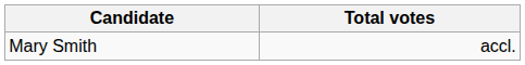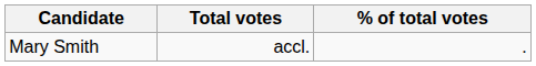 <table style="width:475px;" class="wikitable">
 <tr bgcolor="#EEEEEE">
 <th align="left">Candidate</th>
 <th align="right">Total votes</th>
+<th align="right">% of total votes</th>
 </tr>
 <tr>
 <td align="left">Mary Smith</td>
 <td align="right">accl.</td>
+<td align="right">.</td>
 </tr>
 </table>
